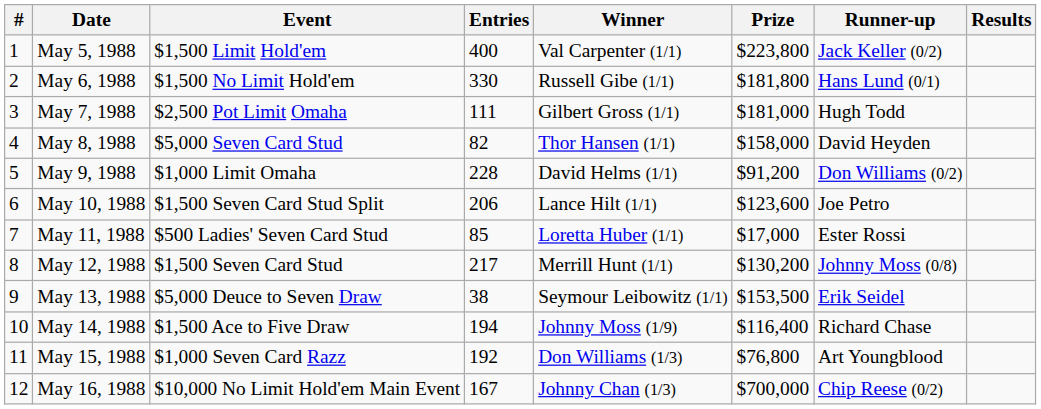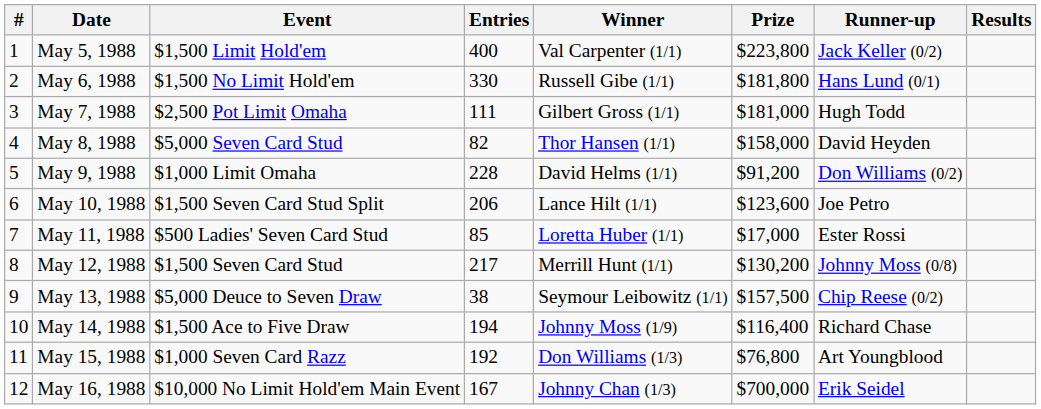 <table class="wikitable sortable">
 <tr>
 <th>#</th>
 <th>Date</th>
 <th bgcolor="#FFEBAD">Event</th>
 <th>Entries</th>
 <th bgcolor="#FFEBAD">Winner</th>
 <th bgcolor="#FFEBAD">Prize</th>
 <th bgcolor="#FFEBAD">Runner-up</th>
 <th>Results</th>
 </tr>
 <tr>
 <td>1</td>
 <td>May 5, 1988</td>
 <td>$1,500 <a href='#'>Limit</a> <a href='#'>Hold'em</a></td>
 <td>400</td>
 <td>Val Carpenter <small>(1/1)</small></td>
 <td>$223,800</td>
 <td><a href='#'>Jack Keller</a> <small>(0/2)</small></td>
 <td></td>
 </tr>
 <tr>
 <td>2</td>
 <td>May 6, 1988</td>
 <td>$1,500 <a href='#'>No Limit</a> Hold'em</td>
 <td>330</td>
 <td>Russell Gibe <small>(1/1)</small></td>
 <td>$181,800</td>
 <td><a href='#'>Hans Lund</a> <small>(0/1)</small></td>
 <td></td>
 </tr>
 <tr>
 <td>3</td>
 <td>May 7, 1988</td>
 <td>$2,500 <a href='#'>Pot Limit</a> <a href='#'>Omaha</a></td>
 <td>111</td>
 <td>Gilbert Gross <small>(1/1)</small></td>
 <td>$181,000</td>
 <td>Hugh Todd</td>
 <td></td>
 </tr>
 <tr>
 <td>4</td>
 <td>May 8, 1988</td>
 <td>$5,000 <a href='#'>Seven Card Stud</a></td>
 <td>82</td>
 <td><a href='#'>Thor Hansen</a> <small>(1/1)</small></td>
 <td>$158,000</td>
 <td>David Heyden</td>
 <td></td>
 </tr>
 <tr>
 <td>5</td>
 <td>May 9, 1988</td>
 <td>$1,000 Limit Omaha</td>
 <td>228</td>
 <td>David Helms <small>(1/1)</small></td>
 <td>$91,200</td>
 <td><a href='#'>Don Williams</a> <small>(0/2)</small></td>
 <td></td>
 </tr>
 <tr>
 <td>6</td>
 <td>May 10, 1988</td>
 <td>$1,500 Seven Card Stud Split</td>
 <td>206</td>
 <td>Lance Hilt <small>(1/1)</small></td>
 <td>$123,600</td>
 <td>Joe Petro</td>
 <td></td>
 </tr>
 <tr>
 <td>7</td>
 <td>May 11, 1988</td>
 <td>$500 Ladies' Seven Card Stud</td>
 <td>85</td>
 <td><a href='#'>Loretta Huber</a> <small>(1/1)</small></td>
 <td>$17,000</td>
 <td>Ester Rossi</td>
 <td></td>
 </tr>
 <tr>
 <td>8</td>
 <td>May 12, 1988</td>
 <td>$1,500 Seven Card Stud</td>
 <td>217</td>
 <td>Merrill Hunt <small>(1/1)</small></td>
 <td>$130,200</td>
 <td><a href='#'>Johnny Moss</a> <small>(0/8)</small></td>
 <td></td>
 </tr>
 <tr>
 <td>9</td>
 <td>May 13, 1988</td>
 <td>$5,000 Deuce to Seven <a href='#'>Draw</a></td>
 <td>38</td>
 <td>Seymour Leibowitz <small>(1/1)</small></td>
-<td>$153,500</td>
-<td><a href='#'>Erik Seidel</a></td>
+<td>$157,500</td>
+<td><a href='#'>Chip Reese</a> <small>(0/2)</small></td>
 <td></td>
 </tr>
 <tr>
 <td>10</td>
 <td>May 14, 1988</td>
 <td>$1,500 Ace to Five Draw</td>
 <td>194</td>
 <td><a href='#'>Johnny Moss</a> <small>(1/9)</small></td>
 <td>$116,400</td>
 <td>Richard Chase</td>
 <td></td>
 </tr>
 <tr>
 <td>11</td>
 <td>May 15, 1988</td>
 <td>$1,000 Seven Card <a href='#'>Razz</a></td>
 <td>192</td>
 <td><a href='#'>Don Williams</a> <small>(1/3)</small></td>
 <td>$76,800</td>
 <td>Art Youngblood</td>
 <td></td>
 </tr>
 <tr>
 <td>12</td>
 <td>May 16, 1988</td>
 <td>$10,000 No Limit Hold'em Main Event</td>
 <td>167</td>
 <td><a href='#'>Johnny Chan</a> <small>(1/3)</small></td>
 <td>$700,000</td>
-<td><a href='#'>Chip Reese</a> <small>(0/2)</small></td>
+<td><a href='#'>Erik Seidel</a></td>
 <td></td>
 </tr>
 </table>
